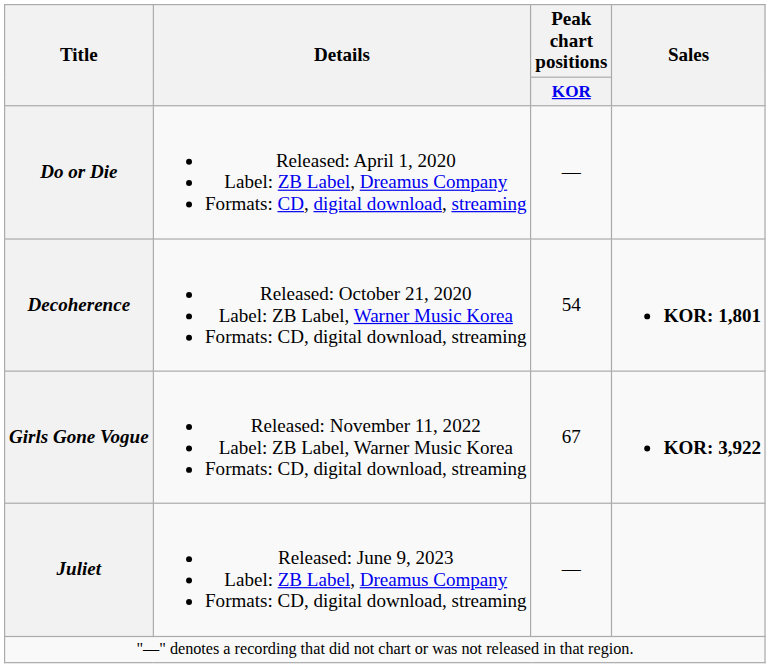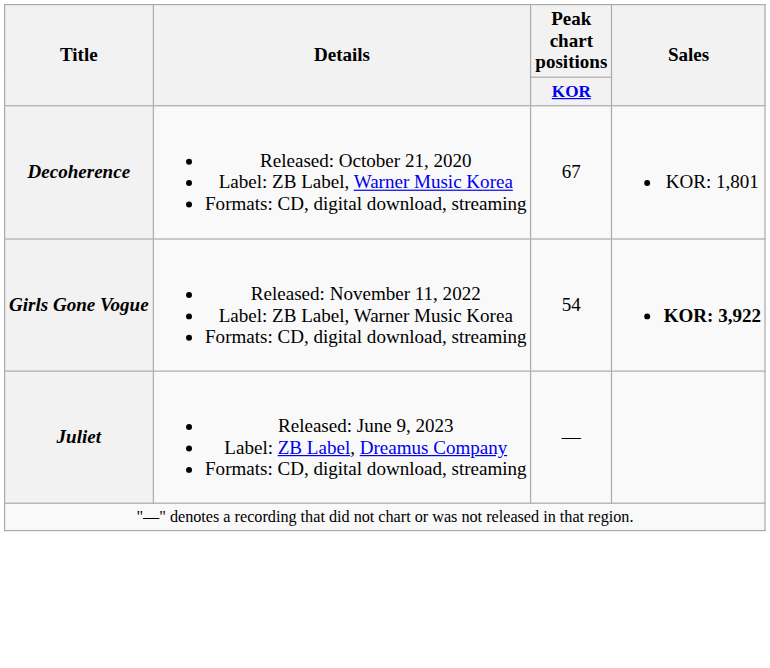 <table class="wikitable plainrowheaders" style="text-align:center;">
 <tr>
 <th rowspan="2" scope="col">Title</th>
 <th rowspan="2" scope="col">Details</th>
 <th colspan="1">Peak chart positions</th>
 <th rowspan="2">Sales</th>
 </tr>
 <tr>
 <th scope="col" style="width:3em;font-size:90%;"><a href='#'>KOR</a><br></th>
 </tr>
 <tr>
-<th scope=row><em>Do or Die</em></th>
-<td><br><ul><li>Released: April 1, 2020</li><li>Label: <a href='#'>ZB Label</a>, <a href='#'>Dreamus Company</a></li><li>Formats: <a href='#'>CD</a>, <a href='#'>digital download</a>, <a href='#'>streaming</a></li></ul></td>
-<td>—</td>
-<td></td>
-</tr>
-<tr>
 <th scope=row><em>Decoherence</em></th>
 <td><br><ul><li>Released: October 21, 2020</li><li>Label: ZB Label, <a href='#'>Warner Music Korea</a></li><li>Formats: CD, digital download, streaming</li></ul></td>
-<td>54</td>
-<td><strong><br><ul><li>KOR: 1,801</li></ul></strong></td>
+<td>67</td>
+<td><br><ul><li>KOR: 1,801</li></ul></td>
 </tr>
 <tr>
 <th scope="row"><em>Girls Gone Vogue</em></th>
 <td><br><ul><li>Released: November 11, 2022</li><li>Label: ZB Label, Warner Music Korea</li><li>Formats: CD, digital download, streaming</li></ul></td>
-<td>67</td>
+<td>54</td>
 <td><strong><br><ul><li>KOR: 3,922</li></ul></strong></td>
 </tr>
 <tr>
 <th scope=row><em>Juliet</em></th>
 <td><br><ul><li>Released: June 9, 2023</li><li>Label: <a href='#'>ZB Label</a>, <a href='#'>Dreamus Company</a></li><li>Formats: CD, digital download, streaming</li></ul></td>
 <td>—</td>
 <td></td>
 </tr>
 <tr>
 <td colspan="4" style="font-size:85%">"—" denotes a recording that did not chart or was not released in that region.</td>
 </tr>
 </table>
